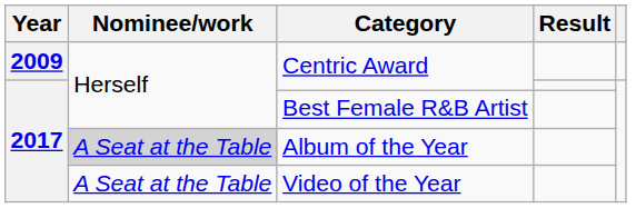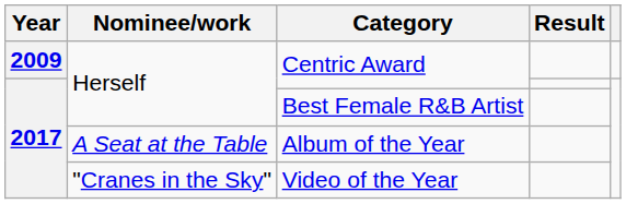 <table class="wikitable sortable plainrowheaders">
 <tr>
 <th scope="col">Year</th>
 <th scope="col">Nominee/work</th>
 <th scope="col">Category</th>
 <th scope="col">Result</th>
 <th scope="col"></th>
 </tr>
 <tr>
 <th scope="row"><a href='#'>2009</a></th>
 <td rowspan="3">Herself</td>
 <td rowspan="2"><a href='#'>Centric Award</a></td>
 <td></td>
 <td align="center"></td>
 </tr>
 <tr>
 <th scope="row" rowspan="4"><a href='#'>2017</a></th>
 <td></td>
 <td rowspan="4" align="center"></td>
 </tr>
 <tr>
 <td><a href='#'>Best Female R&B Artist</a></td>
 <td></td>
 </tr>
 <tr>
-<td style="background: lightgrey;"><em><a href='#'>A Seat at the Table</a></em></td>
+<td><em><a href='#'>A Seat at the Table</a></em></td>
 <td><a href='#'>Album of the Year</a></td>
 <td></td>
 </tr>
 <tr>
-<td><em><a href='#'>A Seat at the Table</a></em></td>
+<td>"<a href='#'>Cranes in the Sky</a>"</td>
 <td><a href='#'>Video of the Year</a></td>
 <td></td>
 </tr>
 </table>
